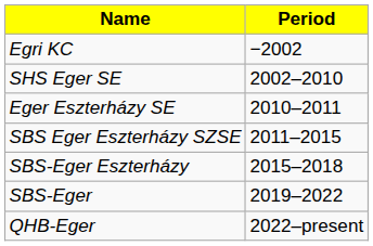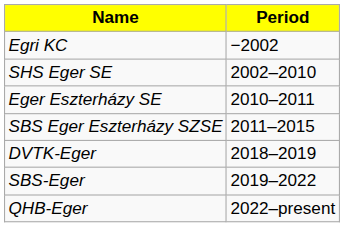 <table class="wikitable" style="text-align: left">
 <tr>
 <th style="color:black; background:yellow">Name</th>
 <th style="color:black; background:yellow">Period</th>
 </tr>
 <tr>
 <td align=left><em>Egri KC</em></td>
 <td>−2002</td>
 </tr>
 <tr>
 <td align=left><em>SHS Eger SE</em></td>
 <td>2002–2010</td>
 </tr>
 <tr>
 <td align=left><em>Eger Eszterházy SE</em></td>
 <td>2010–2011</td>
 </tr>
 <tr>
 <td align=left><em>SBS Eger Eszterházy SZSE</em></td>
 <td>2011–2015</td>
 </tr>
 <tr>
-<td align=left><em>SBS-Eger Eszterházy</em></td>
-<td>2015–2018</td>
+<td align=left><em>DVTK-Eger</em></td>
+<td>2018–2019</td>
 </tr>
 <tr>
 <td align=left><em>SBS-Eger</em></td>
 <td>2019–2022</td>
 </tr>
 <tr>
 <td align=left><em>QHB-Eger</em></td>
 <td>2022–present</td>
 </tr>
 </table>
